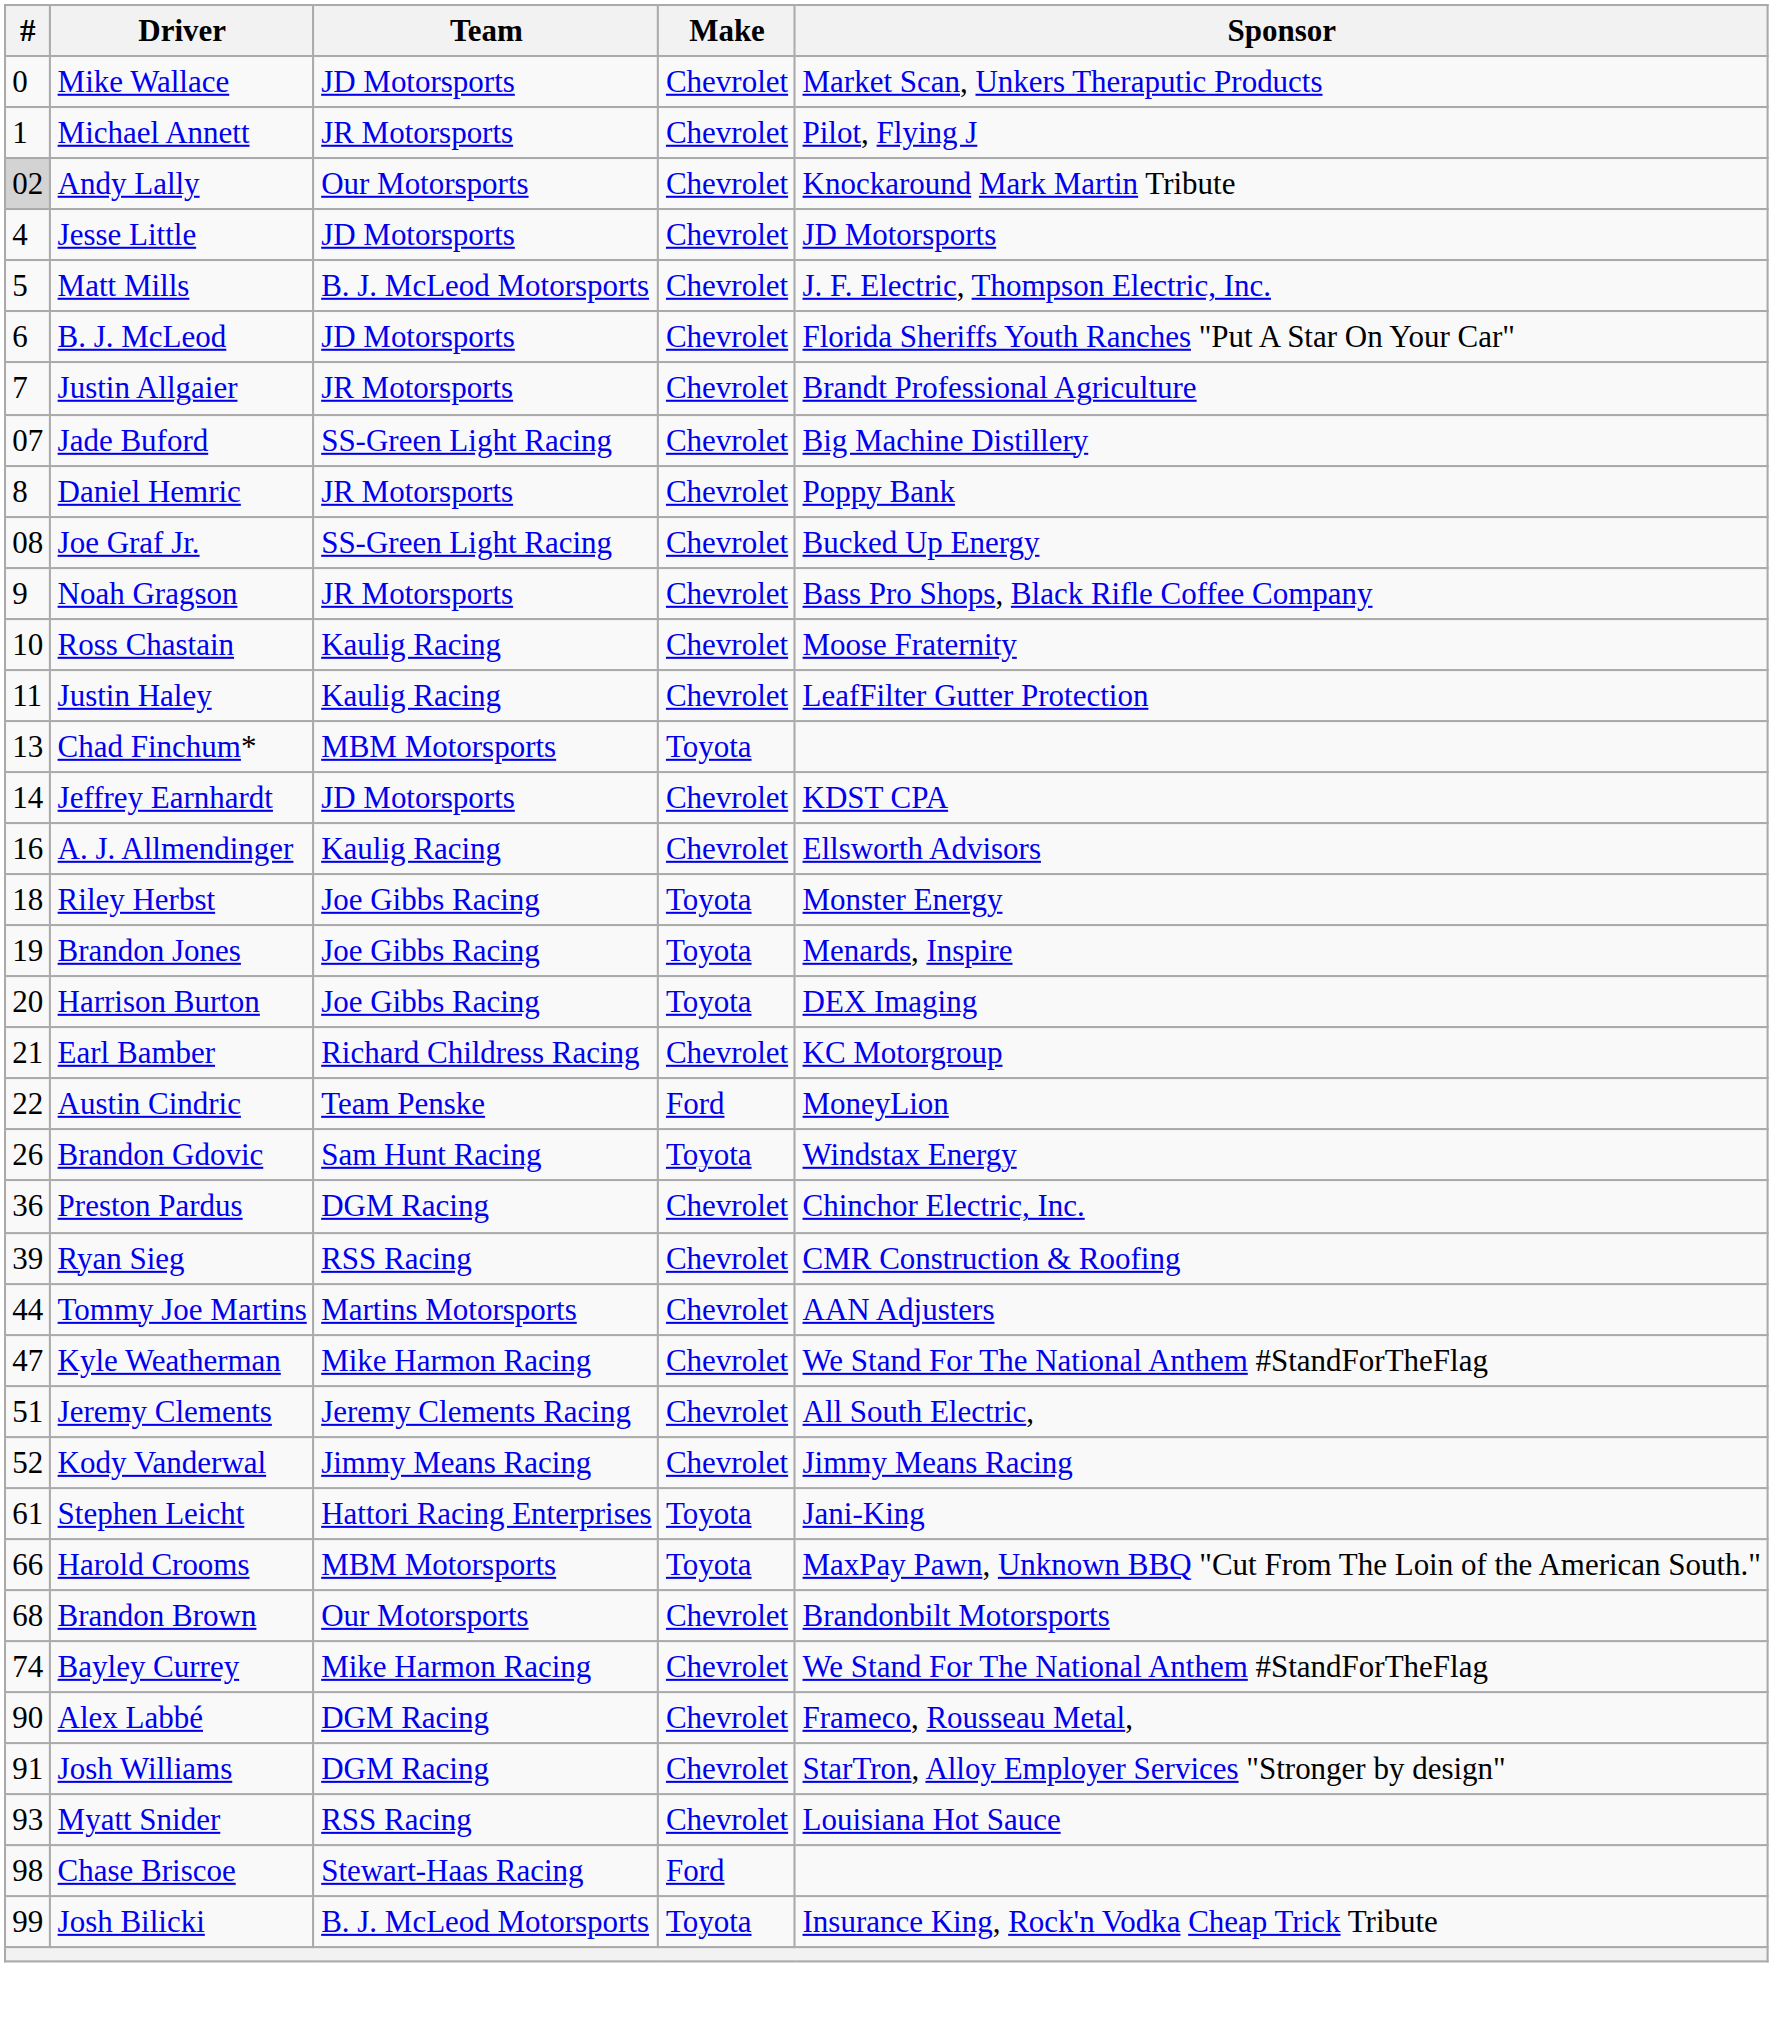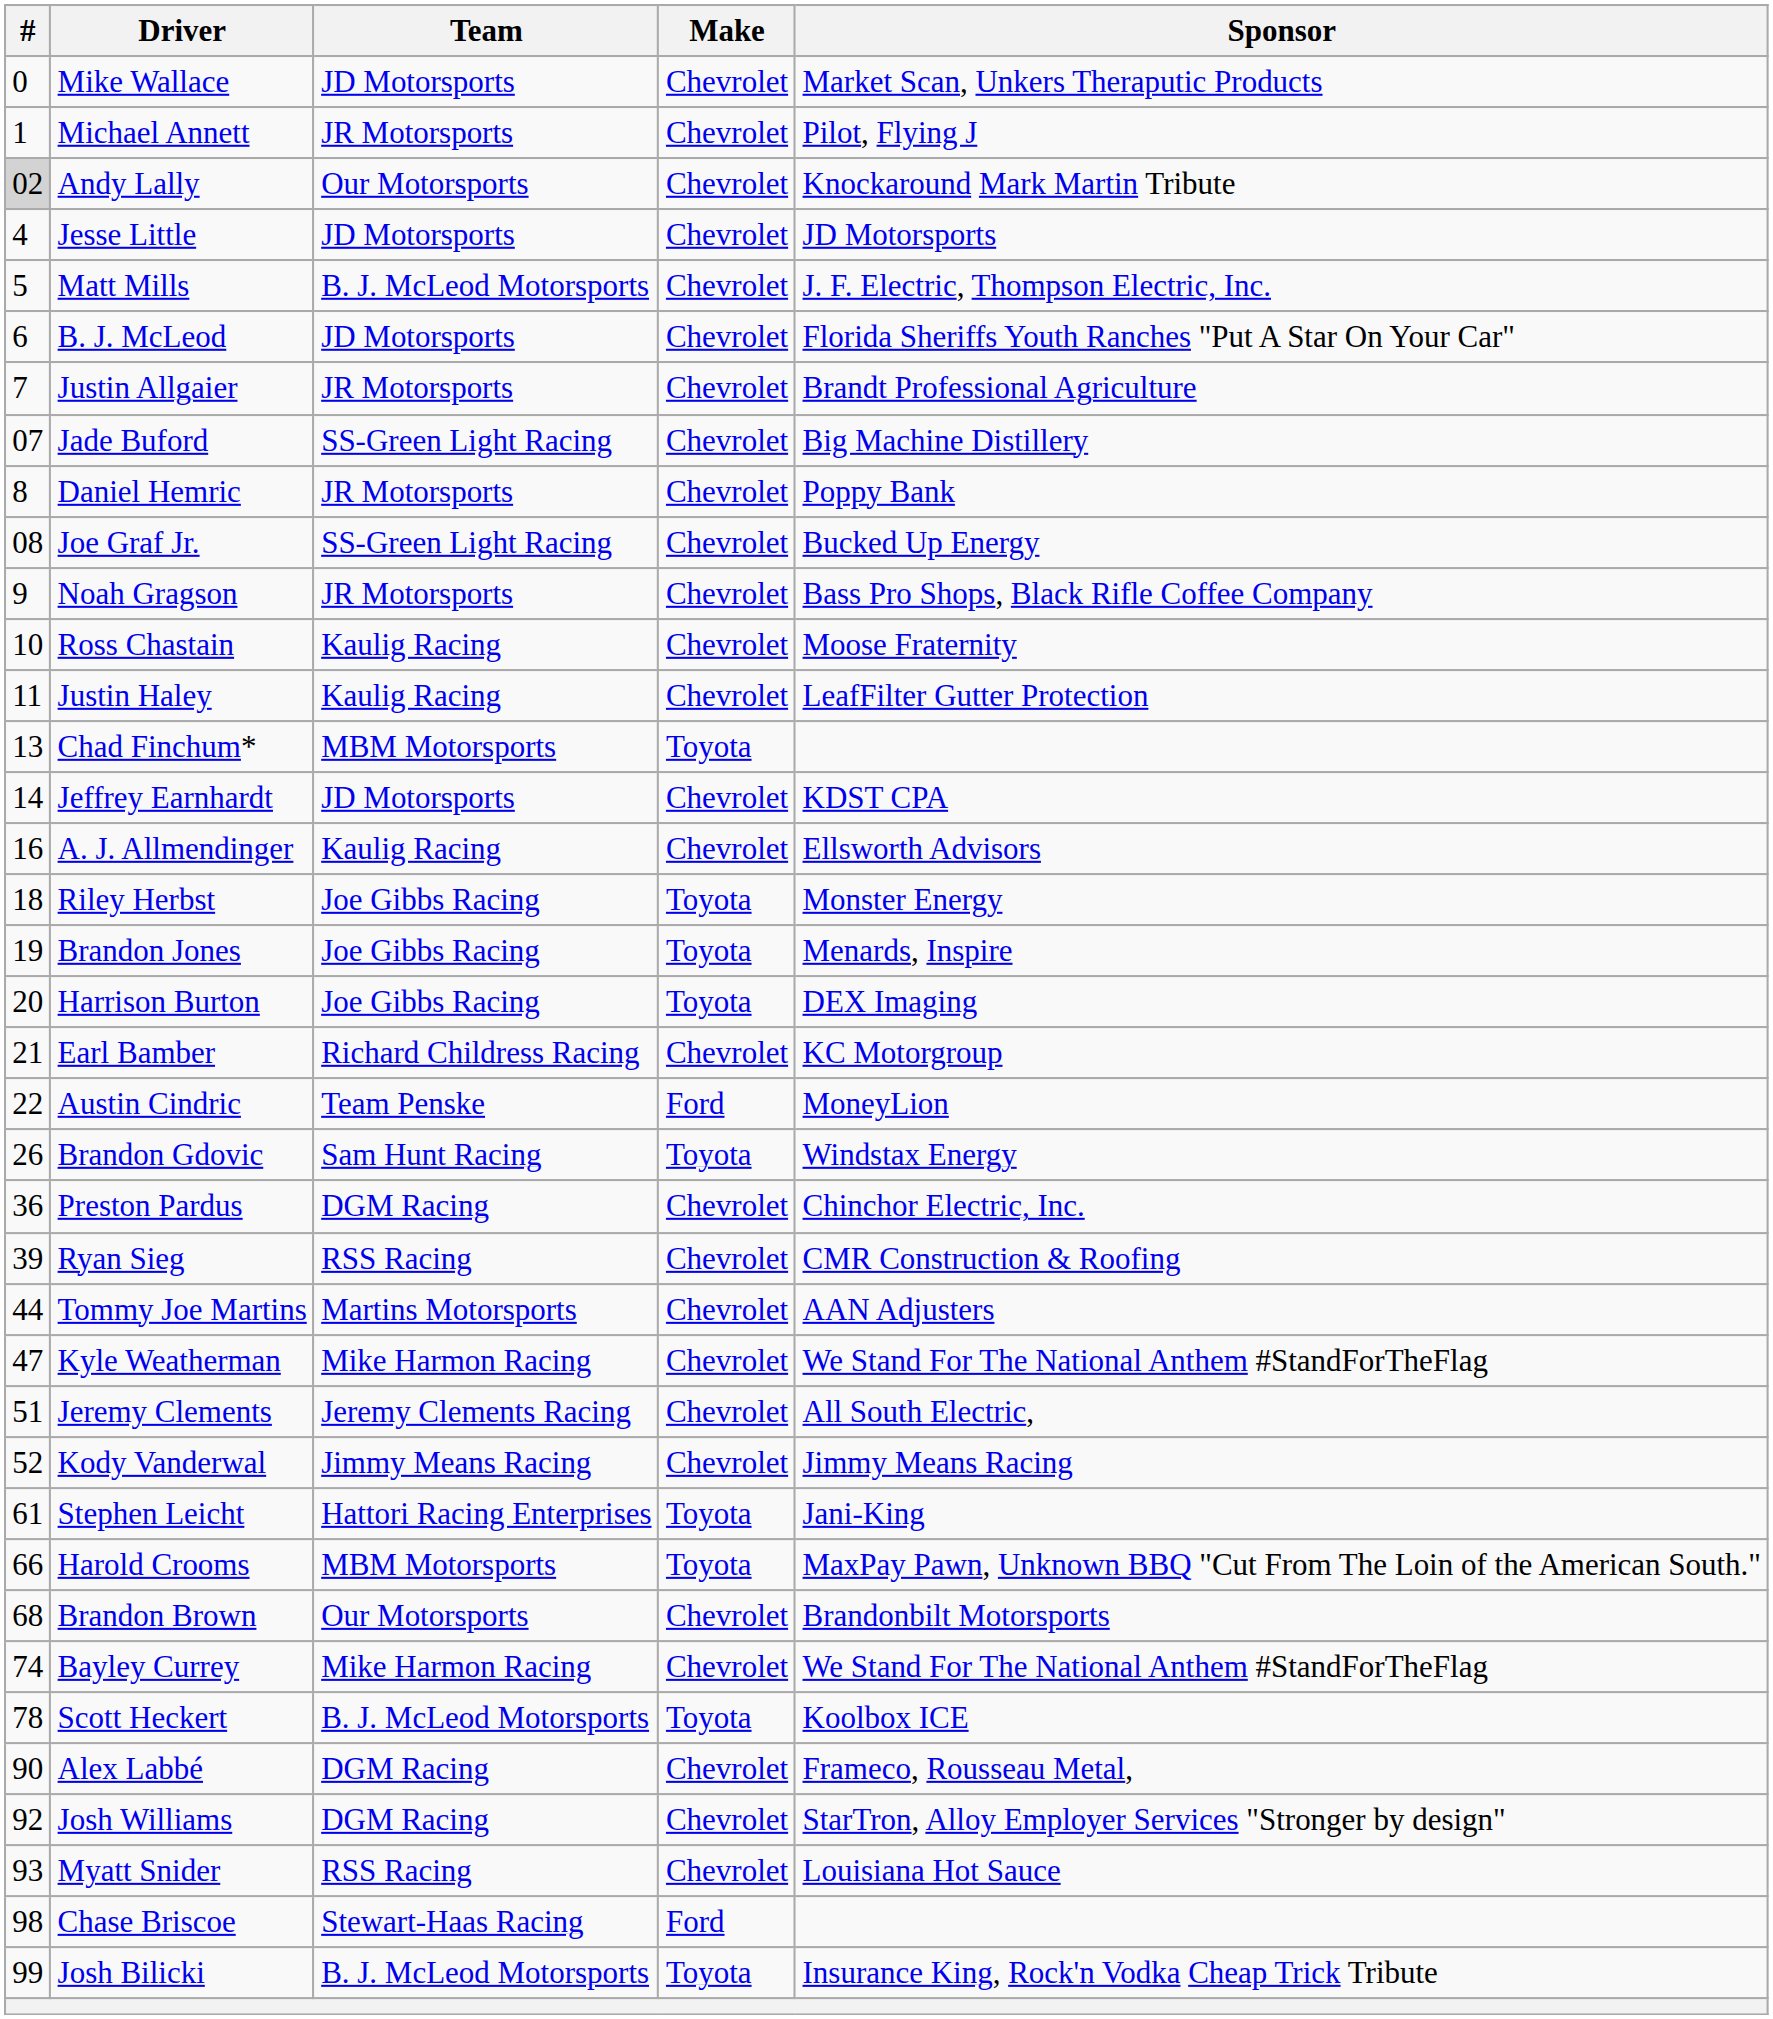 <table class="wikitable" style="font-size: 95%;">
 <tr>
 <th>#</th>
 <th>Driver</th>
 <th>Team</th>
 <th>Make</th>
 <th>Sponsor</th>
 </tr>
 <tr>
 <td>0</td>
 <td><a href='#'>Mike Wallace</a></td>
 <td><a href='#'>JD Motorsports</a></td>
 <td><a href='#'>Chevrolet</a></td>
 <td><a href='#'>Market Scan</a>, <a href='#'>Unkers Theraputic Products</a></td>
 </tr>
 <tr>
 <td>1</td>
 <td><a href='#'>Michael Annett</a></td>
 <td><a href='#'>JR Motorsports</a></td>
 <td><a href='#'>Chevrolet</a></td>
 <td><a href='#'>Pilot</a>, <a href='#'>Flying J</a></td>
 </tr>
 <tr>
 <td style="background: lightgrey;">02</td>
 <td><a href='#'>Andy Lally</a></td>
 <td><a href='#'>Our Motorsports</a></td>
 <td><a href='#'>Chevrolet</a></td>
 <td><a href='#'>Knockaround</a> <a href='#'>Mark Martin</a> Tribute</td>
 </tr>
 <tr>
 <td>4</td>
 <td><a href='#'>Jesse Little</a></td>
 <td><a href='#'>JD Motorsports</a></td>
 <td><a href='#'>Chevrolet</a></td>
 <td><a href='#'>JD Motorsports</a></td>
 </tr>
 <tr>
 <td>5</td>
 <td><a href='#'>Matt Mills</a></td>
 <td><a href='#'>B. J. McLeod Motorsports</a></td>
 <td><a href='#'>Chevrolet</a></td>
 <td><a href='#'>J. F. Electric</a>, <a href='#'>Thompson Electric, Inc.</a></td>
 </tr>
 <tr>
 <td>6</td>
 <td><a href='#'>B. J. McLeod</a></td>
 <td><a href='#'>JD Motorsports</a></td>
 <td><a href='#'>Chevrolet</a></td>
 <td><a href='#'>Florida Sheriffs Youth Ranches</a> "Put A Star On Your Car"</td>
 </tr>
 <tr>
 <td>7</td>
 <td><a href='#'>Justin Allgaier</a></td>
 <td><a href='#'>JR Motorsports</a></td>
 <td><a href='#'>Chevrolet</a></td>
 <td><a href='#'>Brandt Professional Agriculture</a></td>
 </tr>
 <tr>
 <td>07</td>
 <td><a href='#'>Jade Buford</a></td>
 <td><a href='#'>SS-Green Light Racing</a></td>
 <td><a href='#'>Chevrolet</a></td>
 <td><a href='#'>Big Machine Distillery</a></td>
 </tr>
 <tr>
 <td>8</td>
 <td><a href='#'>Daniel Hemric</a></td>
 <td><a href='#'>JR Motorsports</a></td>
 <td><a href='#'>Chevrolet</a></td>
 <td><a href='#'>Poppy Bank</a></td>
 </tr>
 <tr>
 <td>08</td>
 <td><a href='#'>Joe Graf Jr.</a></td>
 <td><a href='#'>SS-Green Light Racing</a></td>
 <td><a href='#'>Chevrolet</a></td>
 <td><a href='#'>Bucked Up Energy</a></td>
 </tr>
 <tr>
 <td>9</td>
 <td><a href='#'>Noah Gragson</a></td>
 <td><a href='#'>JR Motorsports</a></td>
 <td><a href='#'>Chevrolet</a></td>
 <td><a href='#'>Bass Pro Shops</a>, <a href='#'>Black Rifle Coffee Company</a></td>
 </tr>
 <tr>
 <td>10</td>
 <td><a href='#'>Ross Chastain</a></td>
 <td><a href='#'>Kaulig Racing</a></td>
 <td><a href='#'>Chevrolet</a></td>
 <td><a href='#'>Moose Fraternity</a></td>
 </tr>
 <tr>
 <td>11</td>
 <td><a href='#'>Justin Haley</a></td>
 <td><a href='#'>Kaulig Racing</a></td>
 <td><a href='#'>Chevrolet</a></td>
 <td><a href='#'>LeafFilter Gutter Protection</a></td>
 </tr>
 <tr>
 <td>13</td>
 <td><a href='#'>Chad Finchum</a>*</td>
 <td><a href='#'>MBM Motorsports</a></td>
 <td><a href='#'>Toyota</a></td>
 <td></td>
 </tr>
 <tr>
 <td>14</td>
 <td><a href='#'>Jeffrey Earnhardt</a></td>
 <td><a href='#'>JD Motorsports</a></td>
 <td><a href='#'>Chevrolet</a></td>
 <td><a href='#'>KDST CPA</a></td>
 </tr>
 <tr>
 <td>16</td>
 <td><a href='#'>A. J. Allmendinger</a></td>
 <td><a href='#'>Kaulig Racing</a></td>
 <td><a href='#'>Chevrolet</a></td>
 <td><a href='#'>Ellsworth Advisors</a></td>
 </tr>
 <tr>
 <td>18</td>
 <td><a href='#'>Riley Herbst</a></td>
 <td><a href='#'>Joe Gibbs Racing</a></td>
 <td><a href='#'>Toyota</a></td>
 <td><a href='#'>Monster Energy</a></td>
 </tr>
 <tr>
 <td>19</td>
 <td><a href='#'>Brandon Jones</a></td>
 <td><a href='#'>Joe Gibbs Racing</a></td>
 <td><a href='#'>Toyota</a></td>
 <td><a href='#'>Menards</a>, <a href='#'>Inspire</a></td>
 </tr>
 <tr>
 <td>20</td>
 <td><a href='#'>Harrison Burton</a></td>
 <td><a href='#'>Joe Gibbs Racing</a></td>
 <td><a href='#'>Toyota</a></td>
 <td><a href='#'>DEX Imaging</a></td>
 </tr>
 <tr>
 <td>21</td>
 <td><a href='#'>Earl Bamber</a></td>
 <td><a href='#'>Richard Childress Racing</a></td>
 <td><a href='#'>Chevrolet</a></td>
 <td><a href='#'>KC Motorgroup</a></td>
 </tr>
 <tr>
 <td>22</td>
 <td><a href='#'>Austin Cindric</a></td>
 <td><a href='#'>Team Penske</a></td>
 <td><a href='#'>Ford</a></td>
 <td><a href='#'>MoneyLion</a></td>
 </tr>
 <tr>
 <td>26</td>
 <td><a href='#'>Brandon Gdovic</a></td>
 <td><a href='#'>Sam Hunt Racing</a></td>
 <td><a href='#'>Toyota</a></td>
 <td><a href='#'>Windstax Energy</a></td>
 </tr>
 <tr>
 <td>36</td>
 <td><a href='#'>Preston Pardus</a></td>
 <td><a href='#'>DGM Racing</a></td>
 <td><a href='#'>Chevrolet</a></td>
 <td><a href='#'>Chinchor Electric, Inc.</a></td>
 </tr>
 <tr>
 <td>39</td>
 <td><a href='#'>Ryan Sieg</a></td>
 <td><a href='#'>RSS Racing</a></td>
 <td><a href='#'>Chevrolet</a></td>
 <td><a href='#'>CMR Construction & Roofing</a></td>
 </tr>
 <tr>
 <td>44</td>
 <td><a href='#'>Tommy Joe Martins</a></td>
 <td><a href='#'>Martins Motorsports</a></td>
 <td><a href='#'>Chevrolet</a></td>
 <td><a href='#'>AAN Adjusters</a></td>
 </tr>
 <tr>
 <td>47</td>
 <td><a href='#'>Kyle Weatherman</a></td>
 <td><a href='#'>Mike Harmon Racing</a></td>
 <td><a href='#'>Chevrolet</a></td>
 <td><a href='#'>We Stand For The National Anthem</a> #StandForTheFlag</td>
 </tr>
 <tr>
 <td>51</td>
 <td><a href='#'>Jeremy Clements</a></td>
 <td><a href='#'>Jeremy Clements Racing</a></td>
 <td><a href='#'>Chevrolet</a></td>
 <td><a href='#'>All South Electric</a>, </td>
 </tr>
 <tr>
 <td>52</td>
 <td><a href='#'>Kody Vanderwal</a></td>
 <td><a href='#'>Jimmy Means Racing</a></td>
 <td><a href='#'>Chevrolet</a></td>
 <td><a href='#'>Jimmy Means Racing</a></td>
 </tr>
 <tr>
 <td>61</td>
 <td><a href='#'>Stephen Leicht</a></td>
 <td><a href='#'>Hattori Racing Enterprises</a></td>
 <td><a href='#'>Toyota</a></td>
 <td><a href='#'>Jani-King</a></td>
 </tr>
 <tr>
 <td>66</td>
 <td><a href='#'>Harold Crooms</a></td>
 <td><a href='#'>MBM Motorsports</a></td>
 <td><a href='#'>Toyota</a></td>
 <td><a href='#'>MaxPay Pawn</a>, <a href='#'>Unknown BBQ</a> "Cut From The Loin of the American South."</td>
 </tr>
 <tr>
 <td>68</td>
 <td><a href='#'>Brandon Brown</a></td>
 <td><a href='#'>Our Motorsports</a></td>
 <td><a href='#'>Chevrolet</a></td>
 <td><a href='#'>Brandonbilt Motorsports</a></td>
 </tr>
 <tr>
 <td>74</td>
 <td><a href='#'>Bayley Currey</a></td>
 <td><a href='#'>Mike Harmon Racing</a></td>
 <td><a href='#'>Chevrolet</a></td>
 <td><a href='#'>We Stand For The National Anthem</a> #StandForTheFlag</td>
 </tr>
 <tr>
+<td>78</td>
+<td><a href='#'>Scott Heckert</a></td>
+<td><a href='#'>B. J. McLeod Motorsports</a></td>
+<td><a href='#'>Toyota</a></td>
+<td><a href='#'>Koolbox ICE</a></td>
+</tr>
+<tr>
 <td>90</td>
 <td><a href='#'>Alex Labbé</a></td>
 <td><a href='#'>DGM Racing</a></td>
 <td><a href='#'>Chevrolet</a></td>
 <td><a href='#'>Frameco</a>, <a href='#'>Rousseau Metal</a>, </td>
 </tr>
 <tr>
-<td>91</td>
+<td>92</td>
 <td><a href='#'>Josh Williams</a></td>
 <td><a href='#'>DGM Racing</a></td>
 <td><a href='#'>Chevrolet</a></td>
 <td><a href='#'>StarTron</a>, <a href='#'>Alloy Employer Services</a> "Stronger by design"</td>
 </tr>
 <tr>
 <td>93</td>
 <td><a href='#'>Myatt Snider</a></td>
 <td><a href='#'>RSS Racing</a></td>
 <td><a href='#'>Chevrolet</a></td>
 <td><a href='#'>Louisiana Hot Sauce</a></td>
 </tr>
 <tr>
 <td>98</td>
 <td><a href='#'>Chase Briscoe</a></td>
 <td><a href='#'>Stewart-Haas Racing</a></td>
 <td><a href='#'>Ford</a></td>
 <td></td>
 </tr>
 <tr>
 <td>99</td>
 <td><a href='#'>Josh Bilicki</a></td>
 <td><a href='#'>B. J. McLeod Motorsports</a></td>
 <td><a href='#'>Toyota</a></td>
 <td><a href='#'>Insurance King</a>, <a href='#'>Rock'n Vodka</a> <a href='#'>Cheap Trick</a> Tribute</td>
 </tr>
 <tr>
 <th colspan="5"></th>
 </tr>
 </table>
